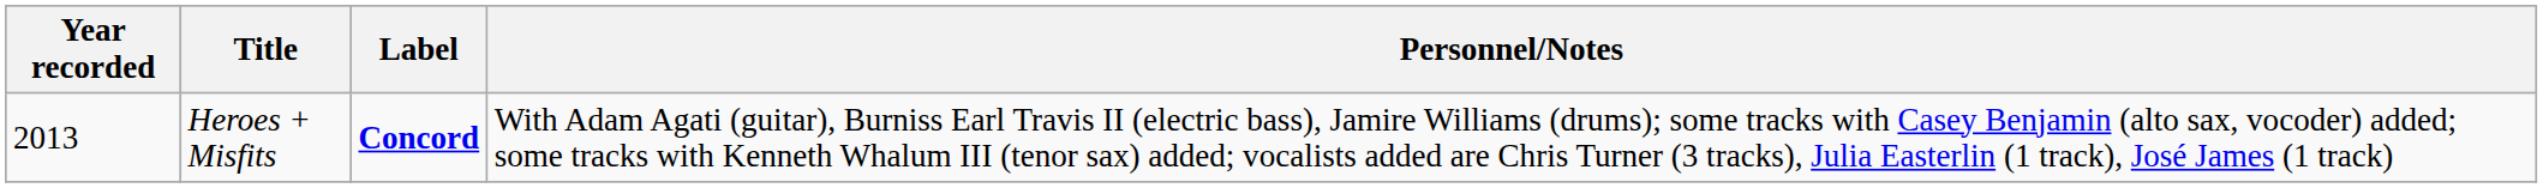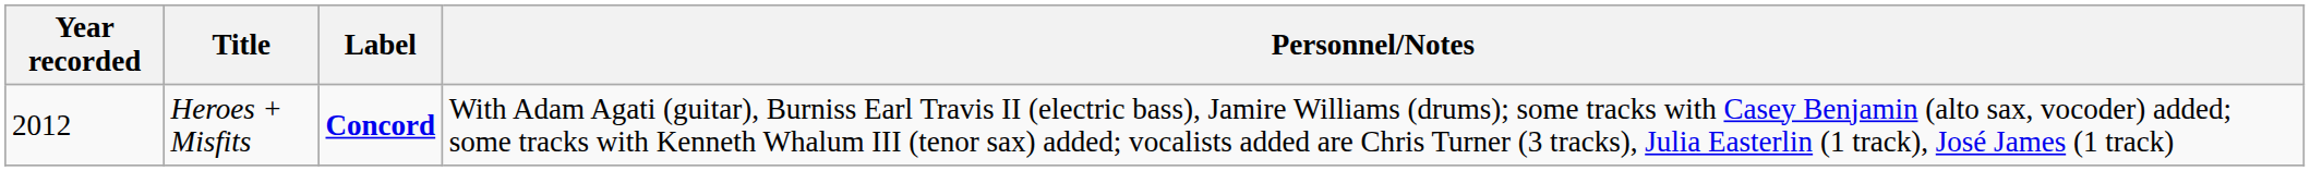 <table class="wikitable sortable">
 <tr>
 <th>Year recorded</th>
 <th>Title</th>
 <th>Label</th>
 <th>Personnel/Notes</th>
 </tr>
 <tr>
-<td>2013</td>
+<td>2012</td>
 <td><em>Heroes + Misfits</em></td>
 <td><strong><a href='#'>Concord</a></strong></td>
 <td>With Adam Agati (guitar), Burniss Earl Travis II (electric bass), Jamire Williams (drums); some tracks with <a href='#'>Casey Benjamin</a> (alto sax, vocoder) added; some tracks with Kenneth Whalum III (tenor sax) added; vocalists added are Chris Turner (3 tracks), <a href='#'>Julia Easterlin</a> (1 track), <a href='#'>José James</a> (1 track)</td>
 </tr>
 </table>
